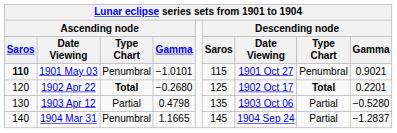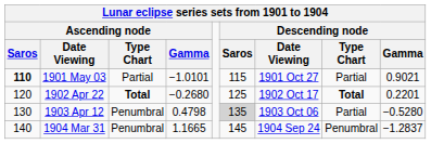 <table class="wikitable mw-collapsible mw-collapsed">
 <tr>
 <th class="nowrap" colspan="9"><a href='#'>Lunar eclipse</a> series sets from 1901 to 1904</th>
 </tr>
 <tr>
 <th scope="col" colspan="4">Ascending node</th>
 <td rowspan="11"> </td>
 <th scope="col" colspan="4">Descending node</th>
 </tr>
 <tr style="text-align: center;">
 <th scope="col"><a href='#'>Saros</a></th>
 <th scope="col">Date<br>Viewing</th>
 <th scope="col">Type<br>Chart</th>
 <th scope="col"><a href='#'>Gamma</a></th>
 <th scope="col">Saros</th>
 <th scope="col">Date<br>Viewing</th>
 <th scope="col">Type<br>Chart</th>
 <th scope="col">Gamma</th>
 </tr>
 <tr style="text-align: center;">
 <td><strong>110</strong></td>
 <td><a href='#'>1901 May 03</a><br></td>
-<td style="text-align:center;">Penumbral<br></td>
+<td style="text-align:center;">Partial<br></td>
 <td>−1.0101</td>
 <td>115</td>
 <td><a href='#'>1901 Oct 27</a><br></td>
-<td style="text-align:center;">Penumbral<br></td>
+<td style="text-align:center;">Partial<br></td>
 <td>0.9021</td>
 </tr>
 <tr style="text-align: center;">
 <td>120</td>
 <td><a href='#'>1902 Apr 22</a><br></td>
 <td style="text-align:center;"><strong>Total</strong><br></td>
 <td>−0.2680</td>
 <td>125</td>
 <td><a href='#'>1902 Oct 17</a><br></td>
 <td style="text-align:center;"><strong>Total</strong><br></td>
 <td>0.2201</td>
 </tr>
 <tr style="text-align: center;">
 <td>130</td>
 <td><a href='#'>1903 Apr 12</a><br></td>
-<td style="text-align:center;">Partial<br></td>
+<td style="text-align:center;">Penumbral<br></td>
 <td>0.4798</td>
-<td>135</td>
+<td style="background: lightgrey;">135</td>
 <td><a href='#'>1903 Oct 06</a><br></td>
 <td style="text-align:center;">Partial<br></td>
 <td>−0.5280</td>
 </tr>
 <tr style="text-align: center;">
 <td>140</td>
 <td><a href='#'>1904 Mar 31</a><br></td>
 <td style="text-align:center;">Penumbral<br></td>
 <td>1.1665</td>
 <td>145</td>
 <td><a href='#'>1904 Sep 24</a><br></td>
-<td style="text-align:center;">Partial<br></td>
+<td style="text-align:center;">Penumbral<br></td>
 <td>−1.2837</td>
 </tr>
 </table>
